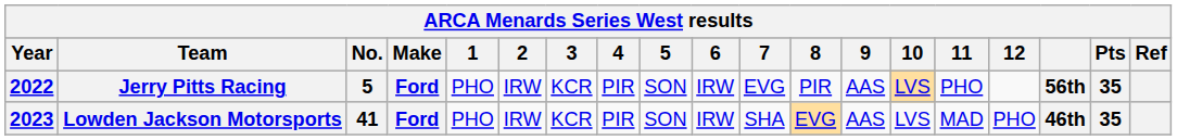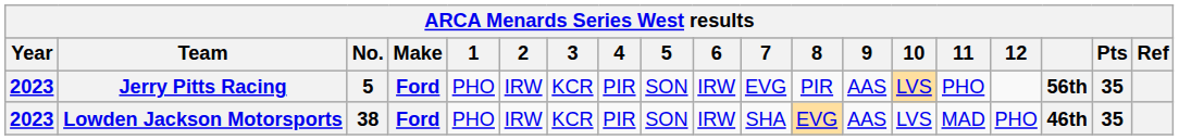 <table class="wikitable" style="text-align:center; font-size:75%">
 <tr>
 <th colspan=23><a href='#'>ARCA Menards Series West</a> results</th>
 </tr>
 <tr>
 <th>Year</th>
 <th>Team</th>
 <th>No.</th>
 <th>Make</th>
 <th>1</th>
 <th>2</th>
 <th>3</th>
 <th>4</th>
 <th>5</th>
 <th>6</th>
 <th>7</th>
 <th>8</th>
 <th>9</th>
 <th>10</th>
 <th>11</th>
 <th>12</th>
 <th></th>
 <th>Pts</th>
 <th>Ref</th>
 </tr>
 <tr>
-<th><a href='#'>2022</a></th>
+<th><a href='#'>2023</a></th>
 <th><a href='#'>Jerry Pitts Racing</a></th>
 <th>5</th>
 <th><a href='#'>Ford</a></th>
 <td><a href='#'>PHO</a></td>
 <td><a href='#'>IRW</a></td>
 <td><a href='#'>KCR</a></td>
 <td><a href='#'>PIR</a></td>
 <td><a href='#'>SON</a></td>
 <td><a href='#'>IRW</a></td>
 <td><a href='#'>EVG</a></td>
 <td><a href='#'>PIR</a></td>
 <td><a href='#'>AAS</a></td>
 <td style="background:#FFDF9F;"><a href='#'>LVS</a><br></td>
 <td><a href='#'>PHO</a></td>
 <td></td>
 <th>56th</th>
 <th>35</th>
 <th></th>
 </tr>
 <tr>
 <th><a href='#'>2023</a></th>
 <th><a href='#'>Lowden Jackson Motorsports</a></th>
-<th>41</th>
+<th>38</th>
 <th><a href='#'>Ford</a></th>
 <td><a href='#'>PHO</a></td>
 <td><a href='#'>IRW</a></td>
 <td><a href='#'>KCR</a></td>
 <td><a href='#'>PIR</a></td>
 <td><a href='#'>SON</a></td>
 <td><a href='#'>IRW</a></td>
 <td><a href='#'>SHA</a></td>
 <td style="background:#FFDF9F;"><a href='#'>EVG</a><br></td>
 <td><a href='#'>AAS</a></td>
 <td><a href='#'>LVS</a></td>
 <td><a href='#'>MAD</a></td>
 <td><a href='#'>PHO</a></td>
 <th>46th</th>
 <th>35</th>
 <th></th>
 </tr>
 </table>
